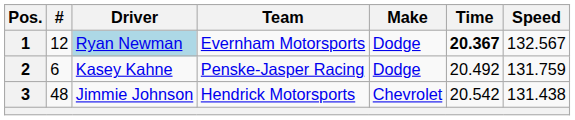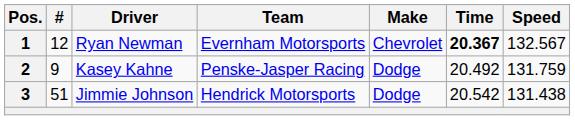 <table class="wikitable" style="font-size:95%">
 <tr>
 <th>Pos.</th>
 <th>#</th>
 <th>Driver</th>
 <th>Team</th>
 <th>Make</th>
 <th>Time</th>
 <th>Speed</th>
 </tr>
 <tr>
 <th>1</th>
 <td>12</td>
-<td style="background: lightblue;"><a href='#'>Ryan Newman</a></td>
+<td><a href='#'>Ryan Newman</a></td>
 <td><a href='#'>Evernham Motorsports</a></td>
-<td><a href='#'>Dodge</a></td>
+<td><a href='#'>Chevrolet</a></td>
 <td><strong>20.367</strong></td>
 <td>132.567</td>
 </tr>
 <tr>
 <th>2</th>
-<td>6</td>
+<td>9</td>
 <td><a href='#'>Kasey Kahne</a></td>
 <td><a href='#'>Penske-Jasper Racing</a></td>
 <td><a href='#'>Dodge</a></td>
 <td>20.492</td>
 <td>131.759</td>
 </tr>
 <tr>
 <th>3</th>
-<td>48</td>
+<td>51</td>
 <td><a href='#'>Jimmie Johnson</a></td>
 <td><a href='#'>Hendrick Motorsports</a></td>
-<td><a href='#'>Chevrolet</a></td>
+<td><a href='#'>Dodge</a></td>
 <td>20.542</td>
 <td>131.438</td>
 </tr>
 <tr>
 <th colspan="7"></th>
 </tr>
 </table>
